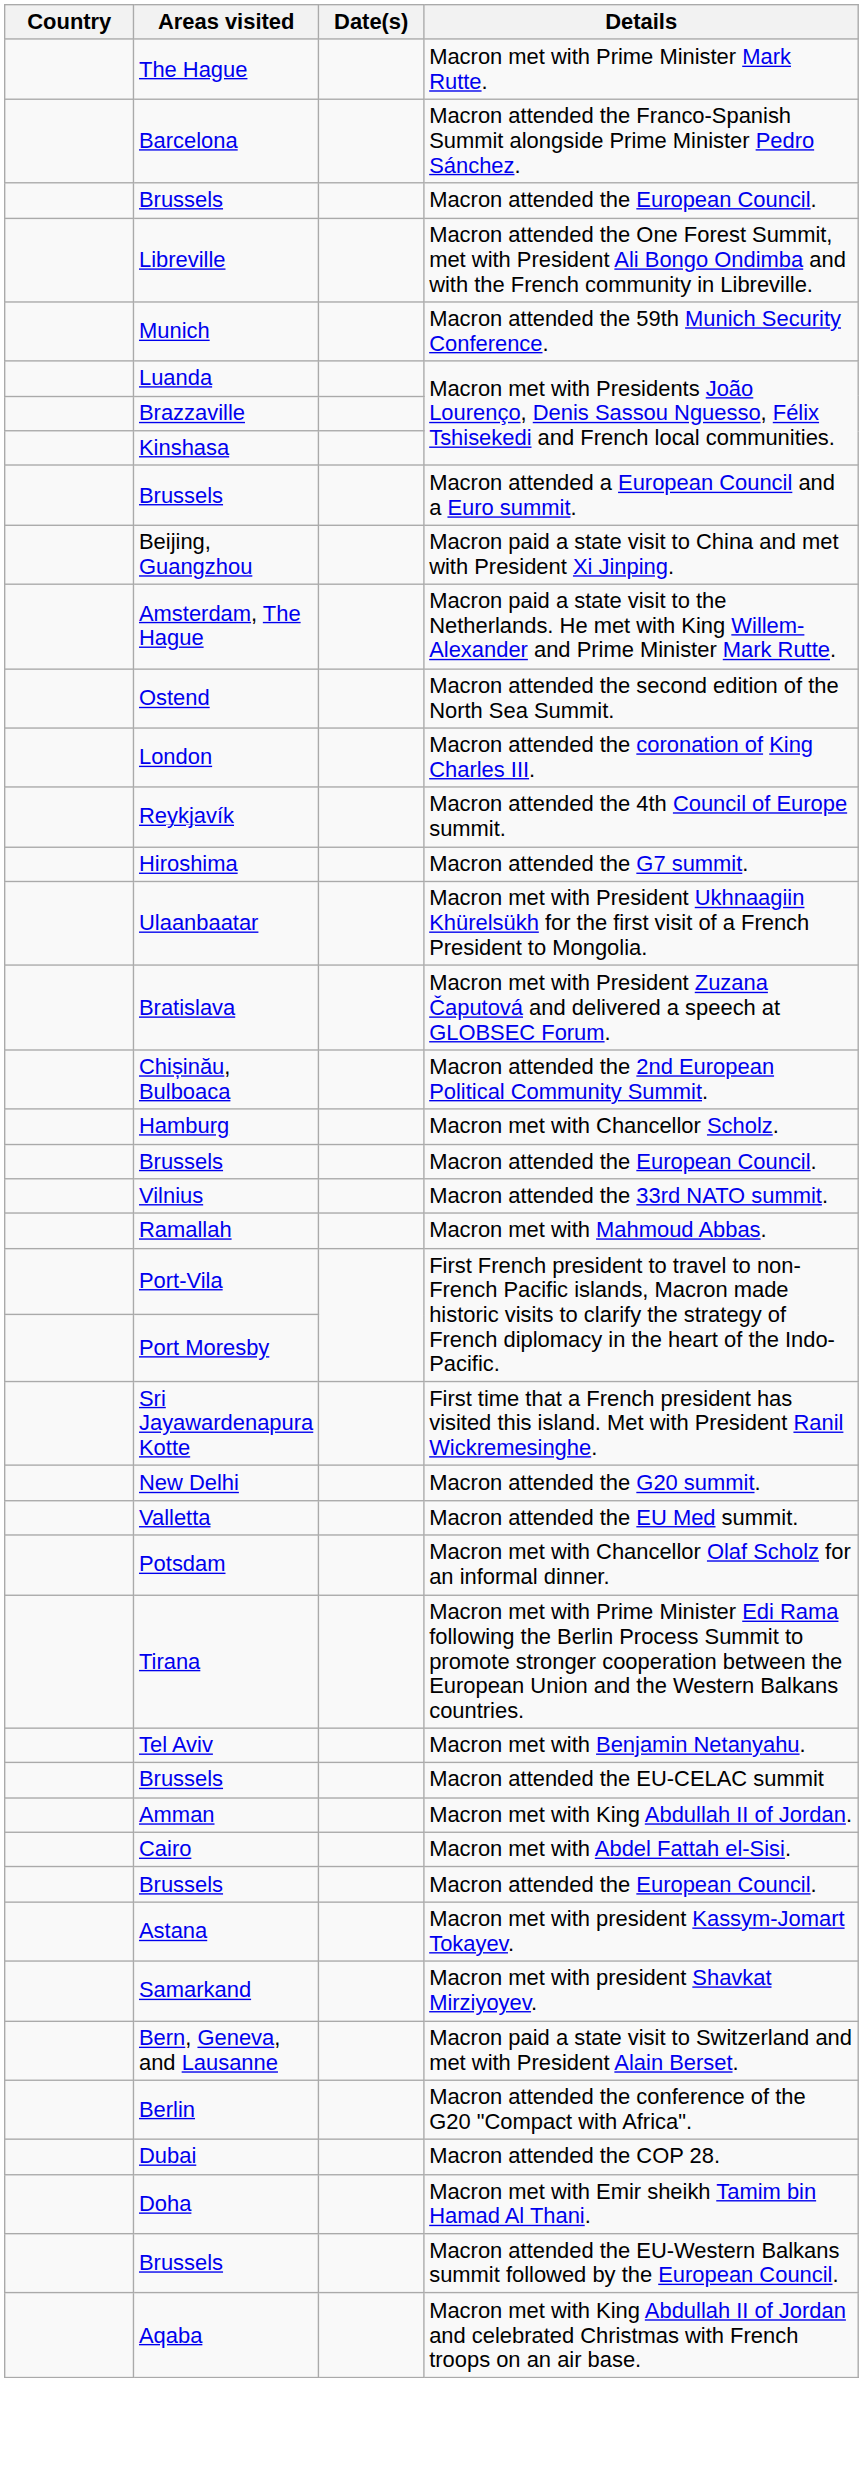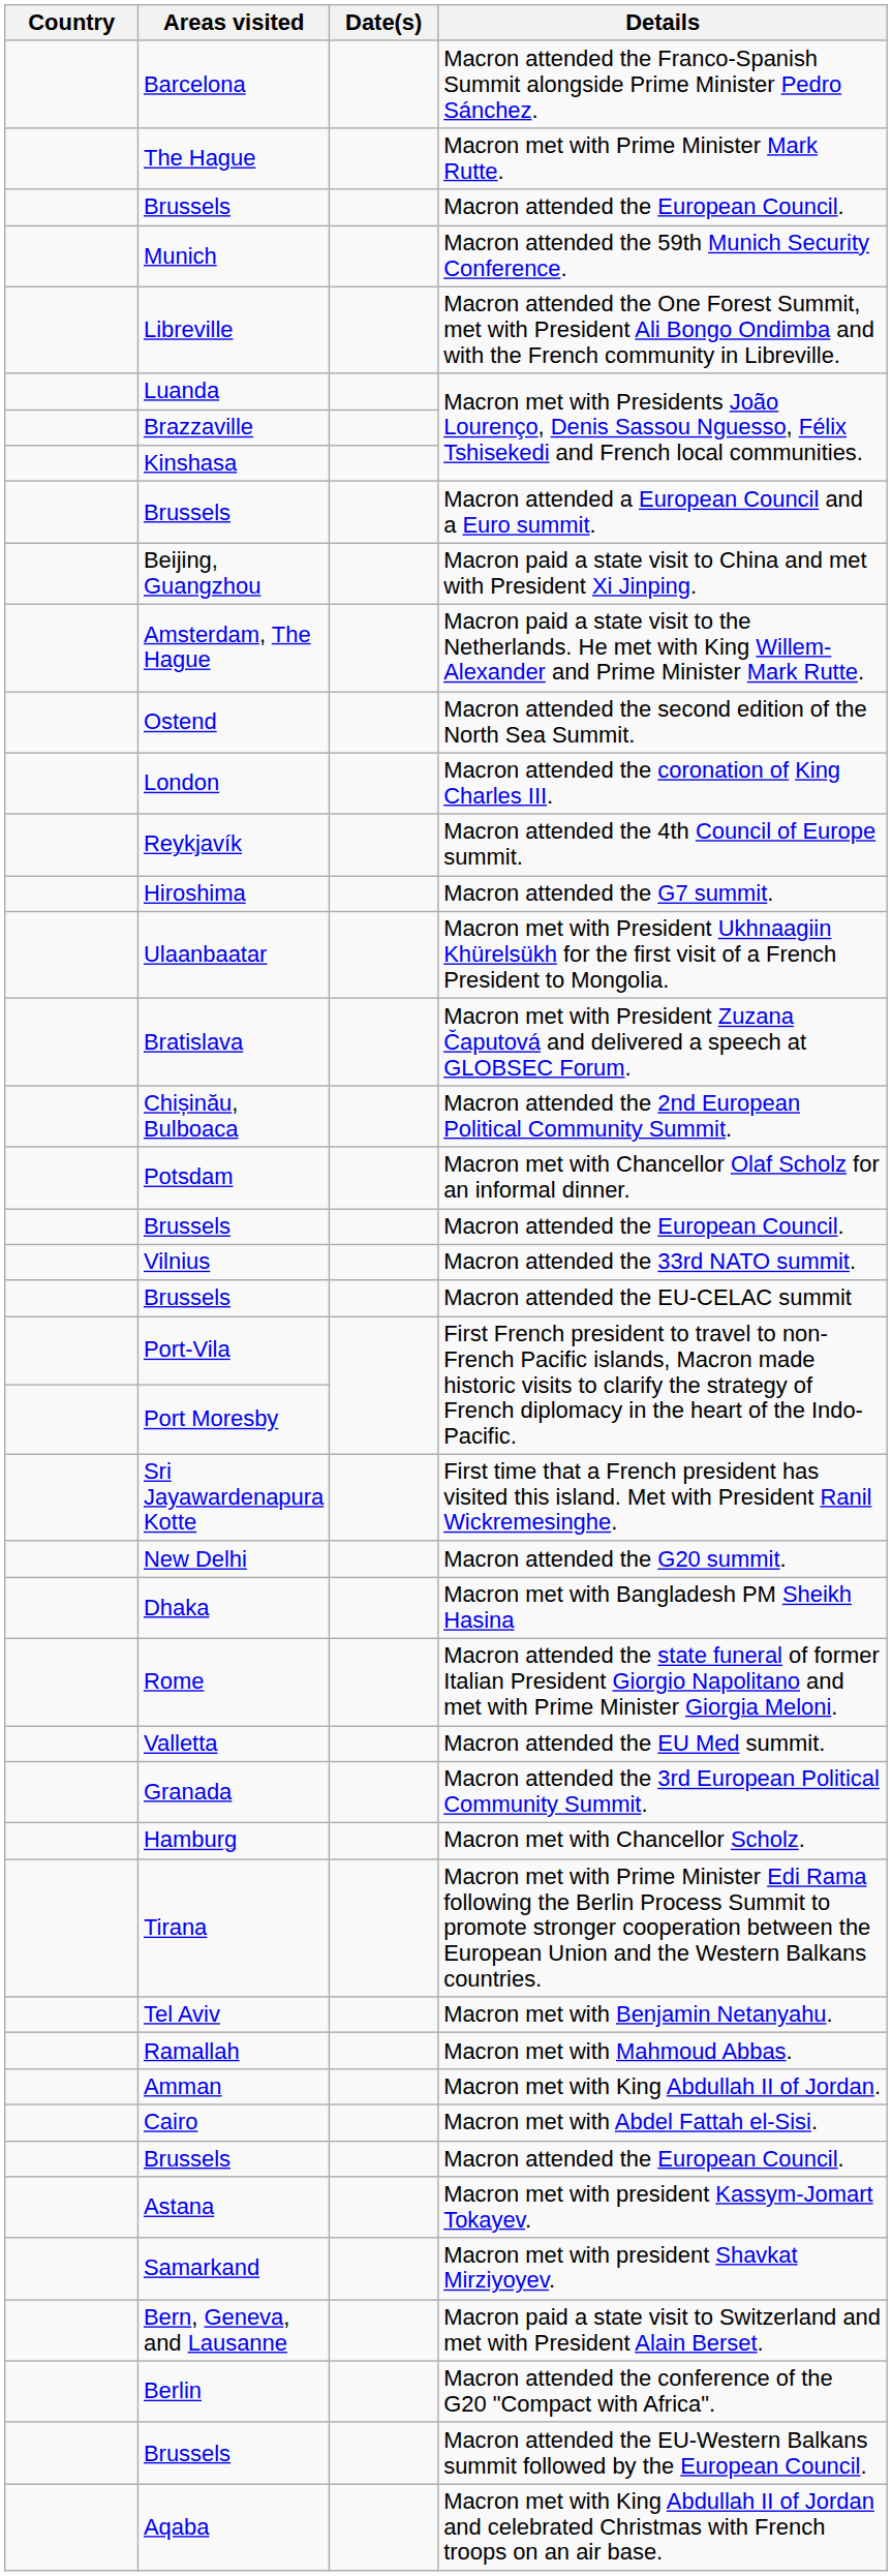 <table class="wikitable sortable outercollapse" style="margin: 1em auto 1em auto">
 <tr>
 <th width=120>Country</th>
 <th width=100>Areas visited</th>
 <th width=90>Date(s)</th>
 <th width=550 class=unsortable>Details</th>
 </tr>
 <tr>
 <td></td>
+<td><a href='#'>Barcelona</a></td>
+<td></td>
+<td>Macron attended the Franco-Spanish Summit alongside Prime Minister <a href='#'>Pedro Sánchez</a>.</td>
+</tr>
+<tr>
+<td></td>
 <td><a href='#'>The Hague</a></td>
 <td></td>
 <td>Macron met with Prime Minister <a href='#'>Mark Rutte</a>.</td>
-</tr>
-<tr>
-<td></td>
-<td><a href='#'>Barcelona</a></td>
-<td></td>
-<td>Macron attended the Franco-Spanish Summit alongside Prime Minister <a href='#'>Pedro Sánchez</a>.</td>
 </tr>
 <tr>
 <td></td>
 <td><a href='#'>Brussels</a></td>
 <td></td>
 <td>Macron attended the <a href='#'>European Council</a>.</td>
 </tr>
 <tr>
 <td></td>
+<td><a href='#'>Munich</a></td>
+<td></td>
+<td>Macron attended the 59th <a href='#'>Munich Security Conference</a>.</td>
+</tr>
+<tr>
+<td></td>
 <td><a href='#'>Libreville</a></td>
 <td></td>
 <td>Macron attended the One Forest Summit, met with President <a href='#'>Ali Bongo Ondimba</a> and with the French community in Libreville.</td>
-</tr>
-<tr>
-<td></td>
-<td><a href='#'>Munich</a></td>
-<td></td>
-<td>Macron attended the 59th <a href='#'>Munich Security Conference</a>.</td>
 </tr>
 <tr>
 <td></td>
 <td><a href='#'>Luanda</a></td>
 <td></td>
 <td rowspan="3">Macron met with Presidents <a href='#'>João Lourenço</a>, <a href='#'>Denis Sassou Nguesso</a>, <a href='#'>Félix Tshisekedi</a> and French local communities.</td>
 </tr>
 <tr>
 <td></td>
 <td><a href='#'>Brazzaville</a></td>
 <td></td>
 </tr>
 <tr>
 <td></td>
 <td><a href='#'>Kinshasa</a></td>
 <td></td>
 </tr>
 <tr>
 <td></td>
 <td><a href='#'>Brussels</a></td>
 <td></td>
 <td>Macron attended a <a href='#'>European Council</a> and a <a href='#'>Euro summit</a>.</td>
 </tr>
 <tr>
 <td></td>
 <td>Beijing, <a href='#'>Guangzhou</a></td>
 <td></td>
 <td>Macron paid a state visit to China and met with President <a href='#'>Xi Jinping</a>.</td>
 </tr>
 <tr>
 <td></td>
 <td><a href='#'>Amsterdam</a>, <a href='#'>The Hague</a></td>
 <td></td>
 <td>Macron paid a state visit to the Netherlands. He met with King <a href='#'>Willem-Alexander</a> and Prime Minister <a href='#'>Mark Rutte</a>.</td>
 </tr>
 <tr>
 <td></td>
 <td><a href='#'>Ostend</a></td>
 <td></td>
 <td>Macron attended the second edition of the North Sea Summit.</td>
 </tr>
 <tr>
 <td></td>
 <td><a href='#'>London</a></td>
 <td></td>
 <td>Macron attended the <a href='#'>coronation of</a> <a href='#'>King Charles III</a>.</td>
 </tr>
 <tr>
 <td></td>
 <td><a href='#'>Reykjavík</a></td>
 <td></td>
 <td>Macron attended the 4th <a href='#'>Council of Europe</a> summit.</td>
 </tr>
 <tr>
 <td></td>
 <td><a href='#'>Hiroshima</a></td>
 <td></td>
 <td>Macron attended the <a href='#'>G7 summit</a>.</td>
 </tr>
 <tr>
 <td></td>
 <td><a href='#'>Ulaanbaatar</a></td>
 <td></td>
 <td>Macron met with President <a href='#'>Ukhnaagiin Khürelsükh</a> for the first visit of a French President to Mongolia.</td>
 </tr>
 <tr>
 <td></td>
 <td><a href='#'>Bratislava</a></td>
 <td></td>
 <td>Macron met with President <a href='#'>Zuzana Čaputová</a> and delivered a speech at <a href='#'>GLOBSEC Forum</a>.</td>
 </tr>
 <tr>
 <td></td>
 <td><a href='#'>Chișinău</a>, <a href='#'>Bulboaca</a></td>
 <td></td>
 <td>Macron attended the <a href='#'>2nd European Political Community Summit</a>.</td>
 </tr>
 <tr>
 <td></td>
-<td><a href='#'>Hamburg</a></td>
+<td><a href='#'>Potsdam</a></td>
 <td></td>
-<td>Macron met with Chancellor <a href='#'>Scholz</a>.</td>
+<td>Macron met with Chancellor <a href='#'>Olaf Scholz</a> for an informal dinner.</td>
 </tr>
 <tr>
 <td></td>
 <td><a href='#'>Brussels</a></td>
 <td></td>
 <td>Macron attended the <a href='#'>European Council</a>.</td>
 </tr>
 <tr>
 <td></td>
 <td><a href='#'>Vilnius</a></td>
 <td></td>
 <td>Macron attended the <a href='#'>33rd NATO summit</a>.</td>
 </tr>
 <tr>
 <td></td>
-<td><a href='#'>Ramallah</a></td>
+<td><a href='#'>Brussels</a></td>
 <td></td>
-<td>Macron met with <a href='#'>Mahmoud Abbas</a>.</td>
+<td>Macron attended the EU-CELAC summit</td>
 </tr>
 <tr>
 <td></td>
 <td><a href='#'>Port-Vila</a></td>
 <td rowspan="2"></td>
 <td rowspan="2">First French president to travel to non-French Pacific islands, Macron made historic visits to clarify the strategy of French diplomacy in the heart of the Indo-Pacific.</td>
 </tr>
 <tr>
 <td></td>
 <td><a href='#'>Port Moresby</a></td>
 </tr>
 <tr>
 <td></td>
 <td><a href='#'>Sri Jayawardenapura Kotte</a></td>
 <td></td>
 <td>First time that a French president has visited this island. Met with President <a href='#'>Ranil Wickremesinghe</a>.</td>
 </tr>
 <tr>
 <td></td>
 <td><a href='#'>New Delhi</a></td>
 <td></td>
 <td>Macron attended the <a href='#'>G20 summit</a>.</td>
 </tr>
 <tr>
 <td></td>
+<td><a href='#'>Dhaka</a></td>
+<td></td>
+<td>Macron met with Bangladesh PM <a href='#'>Sheikh Hasina</a></td>
+</tr>
+<tr>
+<td></td>
+<td><a href='#'>Rome</a></td>
+<td></td>
+<td>Macron attended the <a href='#'>state funeral</a> of former Italian President <a href='#'>Giorgio Napolitano</a> and met with Prime Minister <a href='#'>Giorgia Meloni</a>.</td>
+</tr>
+<tr>
+<td></td>
 <td><a href='#'>Valletta</a></td>
 <td></td>
 <td>Macron attended the <a href='#'>EU Med</a> summit.</td>
 </tr>
 <tr>
 <td></td>
-<td><a href='#'>Potsdam</a></td>
+<td><a href='#'>Granada</a></td>
 <td></td>
-<td>Macron met with Chancellor <a href='#'>Olaf Scholz</a> for an informal dinner.</td>
+<td>Macron attended the <a href='#'>3rd European Political Community Summit</a>.</td>
+</tr>
+<tr>
+<td></td>
+<td><a href='#'>Hamburg</a></td>
+<td></td>
+<td>Macron met with Chancellor <a href='#'>Scholz</a>.</td>
 </tr>
 <tr>
 <td></td>
 <td><a href='#'>Tirana</a></td>
 <td></td>
 <td>Macron met with Prime Minister <a href='#'>Edi Rama</a> following the Berlin Process Summit to promote stronger cooperation between the European Union and the Western Balkans countries.</td>
 </tr>
 <tr>
 <td></td>
 <td><a href='#'>Tel Aviv</a></td>
 <td></td>
 <td>Macron met with <a href='#'>Benjamin Netanyahu</a>.</td>
 </tr>
 <tr>
 <td></td>
-<td><a href='#'>Brussels</a></td>
+<td><a href='#'>Ramallah</a></td>
 <td></td>
-<td>Macron attended the EU-CELAC summit</td>
+<td>Macron met with <a href='#'>Mahmoud Abbas</a>.</td>
 </tr>
 <tr>
 <td></td>
 <td><a href='#'>Amman</a></td>
 <td></td>
 <td>Macron met with King <a href='#'>Abdullah II of Jordan</a>.</td>
 </tr>
 <tr>
 <td></td>
 <td><a href='#'>Cairo</a></td>
 <td></td>
 <td>Macron met with <a href='#'>Abdel Fattah el-Sisi</a>.</td>
 </tr>
 <tr>
 <td></td>
 <td><a href='#'>Brussels</a></td>
 <td></td>
 <td>Macron attended the <a href='#'>European Council</a>.</td>
 </tr>
 <tr>
 <td></td>
 <td><a href='#'>Astana</a></td>
 <td></td>
 <td>Macron met with president <a href='#'>Kassym-Jomart Tokayev</a>.</td>
 </tr>
 <tr>
 <td></td>
 <td><a href='#'>Samarkand</a></td>
 <td></td>
 <td>Macron met with president <a href='#'>Shavkat Mirziyoyev</a>.</td>
 </tr>
 <tr>
 <td></td>
 <td><a href='#'>Bern</a>, <a href='#'>Geneva</a>, and <a href='#'>Lausanne</a></td>
 <td></td>
 <td>Macron paid a state visit to Switzerland and met with President <a href='#'>Alain Berset</a>.</td>
 </tr>
 <tr>
 <td></td>
 <td><a href='#'>Berlin</a></td>
 <td></td>
 <td>Macron attended the conference of the G20 "Compact with Africa".</td>
 </tr>
 <tr>
 <td></td>
-<td><a href='#'>Dubai</a></td>
-<td></td>
-<td>Macron attended the COP 28.</td>
-</tr>
-<tr>
-<td></td>
-<td><a href='#'>Doha</a></td>
-<td></td>
-<td>Macron met with Emir sheikh <a href='#'>Tamim bin Hamad Al Thani</a>.</td>
-</tr>
-<tr>
-<td></td>
 <td><a href='#'>Brussels</a></td>
 <td></td>
 <td>Macron attended the EU-Western Balkans summit followed by the <a href='#'>European Council</a>.</td>
 </tr>
 <tr>
 <td></td>
 <td><a href='#'>Aqaba</a></td>
 <td></td>
 <td>Macron met with King <a href='#'>Abdullah II of Jordan</a> and celebrated Christmas with French troops on an air base.</td>
 </tr>
 </table>
